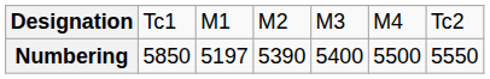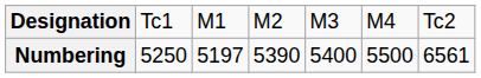 <table class="wikitable">
 <tr>
 <th>Designation</th>
 <td>Tc1</td>
 <td>M1</td>
 <td>M2</td>
 <td>M3</td>
 <td>M4</td>
 <td>Tc2</td>
 </tr>
 <tr>
 <th>Numbering</th>
-<td>5850</td>
+<td>5250</td>
 <td>5197</td>
 <td>5390</td>
 <td>5400</td>
 <td>5500</td>
-<td>5550</td>
+<td>6561</td>
 </tr>
 </table>
